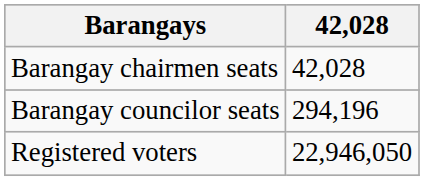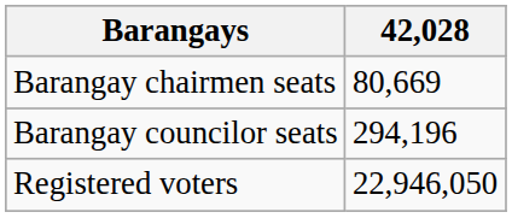 <table class=wikitable>
 <tr>
 <th>Barangays</th>
 <th>42,028</th>
 </tr>
 <tr>
 <td>Barangay chairmen seats</td>
-<td>42,028</td>
+<td>80,669</td>
 </tr>
 <tr>
 <td>Barangay councilor seats</td>
 <td>294,196</td>
 </tr>
 <tr>
 <td>Registered voters</td>
 <td>22,946,050</td>
 </tr>
 </table>
